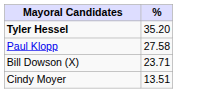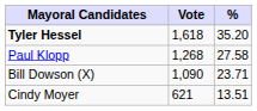 <table class="wikitable">
 <tr>
 <th style="background:#ddf; width:200px;">Mayoral Candidates </th>
+<th style="background:#ddf; width:50px;">Vote</th>
 <th style="background:#ddf; width:30px;">%</th>
 </tr>
 <tr>
 <td><strong>Tyler Hessel</strong></td>
+<td>1,618</td>
 <td>35.20</td>
 </tr>
 <tr>
 <td><a href='#'>Paul Klopp</a></td>
+<td>1,268</td>
 <td>27.58</td>
 </tr>
 <tr>
 <td>Bill Dowson (X)</td>
+<td>1,090</td>
 <td>23.71</td>
 </tr>
 <tr>
 <td>Cindy Moyer</td>
+<td>621</td>
 <td>13.51</td>
 </tr>
 </table>
